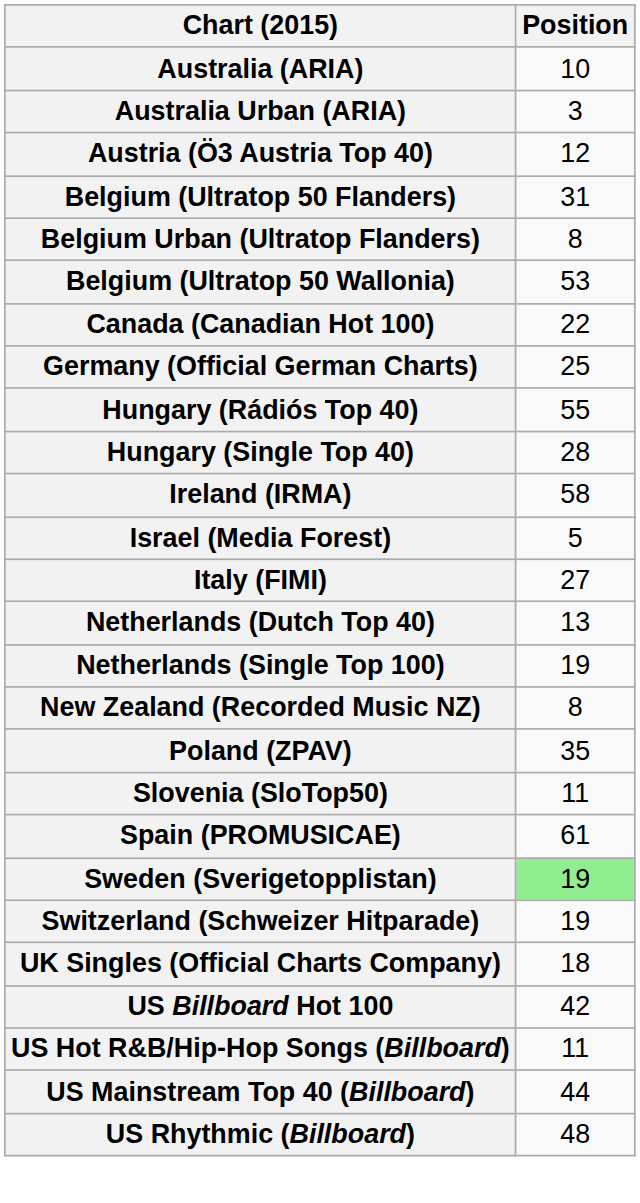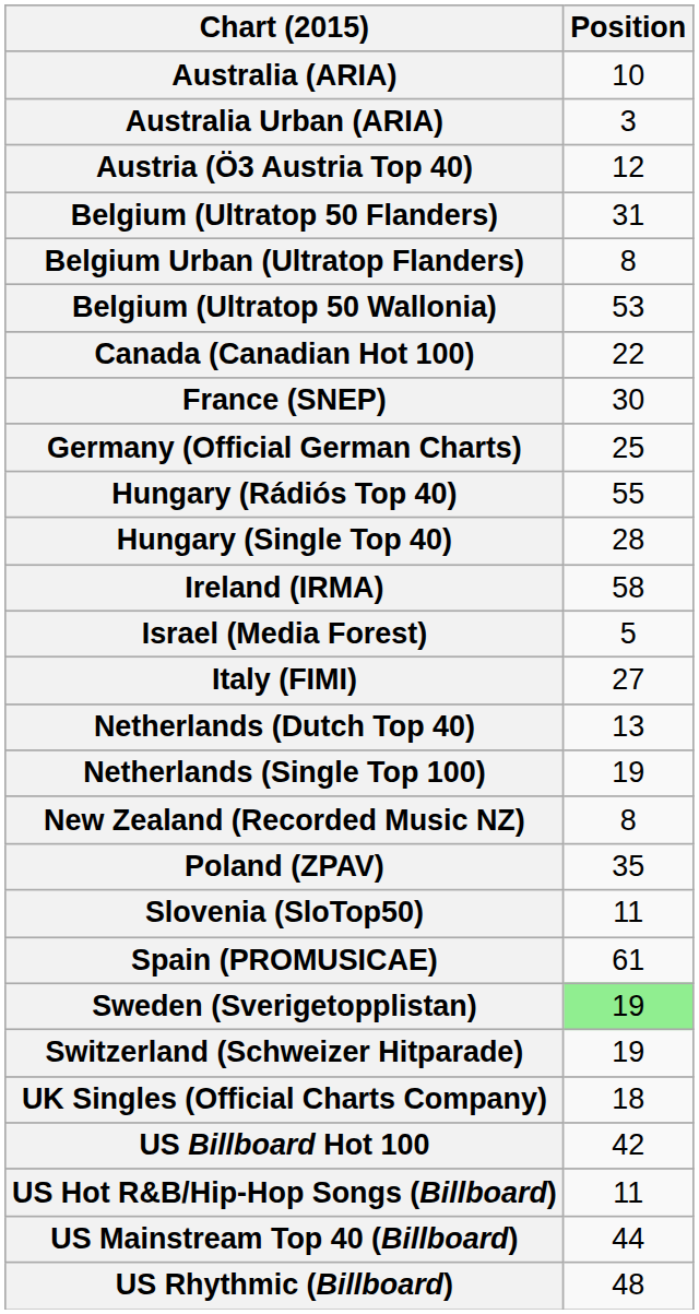 <table class="wikitable sortable plainrowheaders" style="text-align:center">
 <tr>
 <th scope="col">Chart (2015)</th>
 <th scope="col">Position</th>
 </tr>
 <tr>
 <th scope="row">Australia (ARIA)</th>
 <td style="text-align:center;">10</td>
 </tr>
 <tr>
 <th scope="row">Australia Urban (ARIA)</th>
 <td style="text-align:center;">3</td>
 </tr>
 <tr>
 <th scope="row">Austria (Ö3 Austria Top 40)</th>
 <td style="text-align:center;">12</td>
 </tr>
 <tr>
 <th scope="row">Belgium (Ultratop 50 Flanders)</th>
 <td style="text-align:center;">31</td>
 </tr>
 <tr>
 <th scope="row">Belgium Urban (Ultratop Flanders)</th>
 <td style="text-align:center;">8</td>
 </tr>
 <tr>
 <th scope="row">Belgium (Ultratop 50 Wallonia)</th>
 <td style="text-align:center;">53</td>
 </tr>
 <tr>
 <th scope="row">Canada (Canadian Hot 100)</th>
 <td style="text-align:center;">22</td>
+</tr>
+<tr>
+<th scope="row">France (SNEP)</th>
+<td style="text-align:center;">30</td>
 </tr>
 <tr>
 <th scope="row">Germany (Official German Charts)</th>
 <td style="text-align:center;">25</td>
 </tr>
 <tr>
 <th scope="row">Hungary (Rádiós Top 40)</th>
 <td style="text-align:center;">55</td>
 </tr>
 <tr>
 <th scope="row">Hungary (Single Top 40)</th>
 <td style="text-align:center;">28</td>
 </tr>
 <tr>
 <th scope="row">Ireland (IRMA)</th>
 <td style="text-align:center;">58</td>
 </tr>
 <tr>
 <th scope="row">Israel (Media Forest)</th>
 <td style="text-align:center;">5</td>
 </tr>
 <tr>
 <th scope="row">Italy (FIMI)</th>
 <td style="text-align:center">27</td>
 </tr>
 <tr>
 <th scope="row">Netherlands (Dutch Top 40)</th>
 <td style="text-align:center;">13</td>
 </tr>
 <tr>
 <th scope="row">Netherlands (Single Top 100)</th>
 <td style="text-align:center;">19</td>
 </tr>
 <tr>
 <th scope="row">New Zealand (Recorded Music NZ)</th>
 <td style="text-align:center;">8</td>
 </tr>
 <tr>
 <th scope="row">Poland (ZPAV)</th>
 <td style="text-align:center;">35</td>
 </tr>
 <tr>
 <th scope="row">Slovenia (SloTop50)</th>
 <td align=center>11</td>
 </tr>
 <tr>
 <th scope="row">Spain (PROMUSICAE)</th>
 <td>61</td>
 </tr>
 <tr>
 <th scope="row">Sweden (Sverigetopplistan)</th>
 <td style="background: lightgreen; text-align:center;">19</td>
 </tr>
 <tr>
 <th scope="row">Switzerland (Schweizer Hitparade)</th>
 <td style="text-align:center;">19</td>
 </tr>
 <tr>
 <th scope="row">UK Singles (Official Charts Company)</th>
 <td style="text-align:center;">18</td>
 </tr>
 <tr>
 <th scope="row">US <em>Billboard</em> Hot 100</th>
 <td style="text-align:center;">42</td>
 </tr>
 <tr>
 <th scope="row">US Hot R&B/Hip-Hop Songs (<em>Billboard</em>)</th>
 <td style="text-align:center;">11</td>
 </tr>
 <tr>
 <th scope="row">US Mainstream Top 40 (<em>Billboard</em>)</th>
 <td style="text-align:center;">44</td>
 </tr>
 <tr>
 <th scope="row">US Rhythmic (<em>Billboard</em>)</th>
 <td style="text-align:center;">48</td>
 </tr>
 </table>
